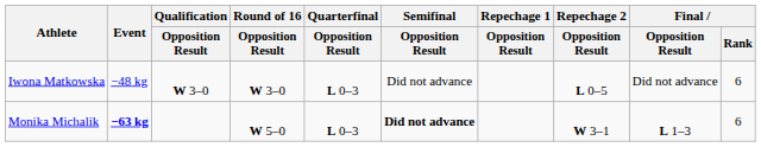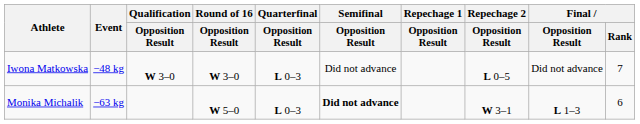 <table class="wikitable" style="font-size:90%">
 <tr>
 <th rowspan="2">Athlete</th>
 <th rowspan="2">Event</th>
 <th>Qualification</th>
 <th>Round of 16</th>
 <th>Quarterfinal</th>
 <th>Semifinal</th>
 <th>Repechage 1</th>
 <th>Repechage 2</th>
 <th colspan=2>Final / </th>
 </tr>
 <tr style="font-size: 95%">
 <th>Opposition<br>Result</th>
 <th>Opposition<br>Result</th>
 <th>Opposition<br>Result</th>
 <th>Opposition<br>Result</th>
 <th>Opposition<br>Result</th>
 <th>Opposition<br>Result</th>
 <th>Opposition<br>Result</th>
 <th>Rank</th>
 </tr>
 <tr align=center>
 <td align=left><a href='#'>Iwona Matkowska</a></td>
 <td align=left><a href='#'>−48 kg</a></td>
 <td><br><strong>W</strong> 3–0 <sup></sup></td>
 <td><br><strong>W</strong> 3–0 <sup></sup></td>
 <td><br><strong>L</strong> 0–3 <sup></sup></td>
 <td>Did not advance</td>
 <td></td>
 <td><br><strong>L</strong> 0–5 <sup></sup></td>
 <td>Did not advance</td>
-<td>6</td>
+<td>7</td>
 </tr>
 <tr align=center>
 <td align=left><a href='#'>Monika Michalik</a></td>
-<td align=left><strong><a href='#'>−63 kg</a></strong></td>
+<td align=left><a href='#'>−63 kg</a></td>
 <td></td>
 <td><br><strong>W</strong> 5–0 <sup></sup></td>
 <td><br><strong>L</strong> 0–3 <sup></sup></td>
 <td><strong>Did not advance</strong></td>
 <td></td>
 <td><br><strong>W</strong> 3–1 <sup></sup></td>
 <td><br><strong>L</strong> 1–3 <sup></sup></td>
 <td>6</td>
 </tr>
 </table>
